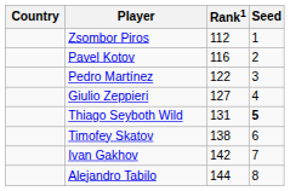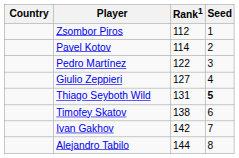 <table class="sortable wikitable">
 <tr>
 <th width="70">Country</th>
 <th width="175">Player</th>
 <th>Rank<sup>1</sup></th>
 <th>Seed</th>
 </tr>
 <tr>
 <td></td>
 <td><a href='#'>Zsombor Piros</a></td>
 <td>112</td>
 <td>1</td>
 </tr>
 <tr>
 <td></td>
 <td><a href='#'>Pavel Kotov</a></td>
-<td>116</td>
+<td>114</td>
 <td>2</td>
 </tr>
 <tr>
 <td></td>
 <td><a href='#'>Pedro Martínez</a></td>
 <td>122</td>
 <td>3</td>
 </tr>
 <tr>
 <td></td>
 <td><a href='#'>Giulio Zeppieri</a></td>
 <td>127</td>
 <td>4</td>
 </tr>
 <tr>
 <td></td>
 <td><a href='#'>Thiago Seyboth Wild</a></td>
 <td>131</td>
 <td><strong>5</strong></td>
 </tr>
 <tr>
 <td></td>
 <td><a href='#'>Timofey Skatov</a></td>
 <td>138</td>
 <td>6</td>
 </tr>
 <tr>
 <td></td>
 <td><a href='#'>Ivan Gakhov</a></td>
 <td>142</td>
 <td>7</td>
 </tr>
 <tr>
 <td></td>
 <td><a href='#'>Alejandro Tabilo</a></td>
 <td>144</td>
 <td>8</td>
 </tr>
 </table>
